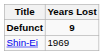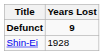 <table class="wikitable">
 <tr>
 <th>Title</th>
 <th>Years Lost</th>
 </tr>
 <tr>
 <td align="center"><strong>Defunct</strong></td>
 <td align="center"><strong>9</strong></td>
 </tr>
 <tr>
 <td> <a href='#'>Shin-Ei</a></td>
-<td>1969</td>
+<td>1928</td>
 </tr>
 </table>
